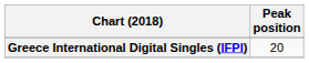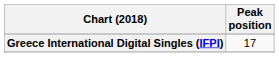 <table class="wikitable sortable plainrowheaders" style="text-align:center">
 <tr>
 <th scope="col">Chart (2018)</th>
 <th scope="col">Peak<br>position</th>
 </tr>
 <tr>
 </tr>
 <tr>
 </tr>
 <tr>
 </tr>
 <tr>
 </tr>
 <tr>
 </tr>
 <tr>
 </tr>
 <tr>
 </tr>
 <tr>
 <th scope="row">Greece International Digital Singles (<a href='#'>IFPI</a>)</th>
-<td>20</td>
+<td>17</td>
 </tr>
 <tr>
 </tr>
 <tr>
 </tr>
 <tr>
 </tr>
 <tr>
 </tr>
 <tr>
 </tr>
 <tr>
 </tr>
 <tr>
 </tr>
 <tr>
 </tr>
 <tr>
 </tr>
 <tr>
 </tr>
 <tr>
 </tr>
 <tr>
 </tr>
 <tr>
 </tr>
 <tr>
 </tr>
 <tr>
 </tr>
 </table>
